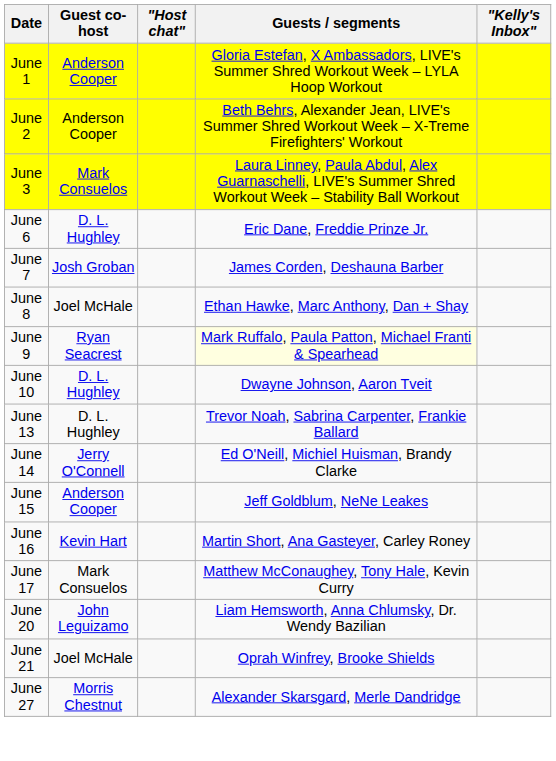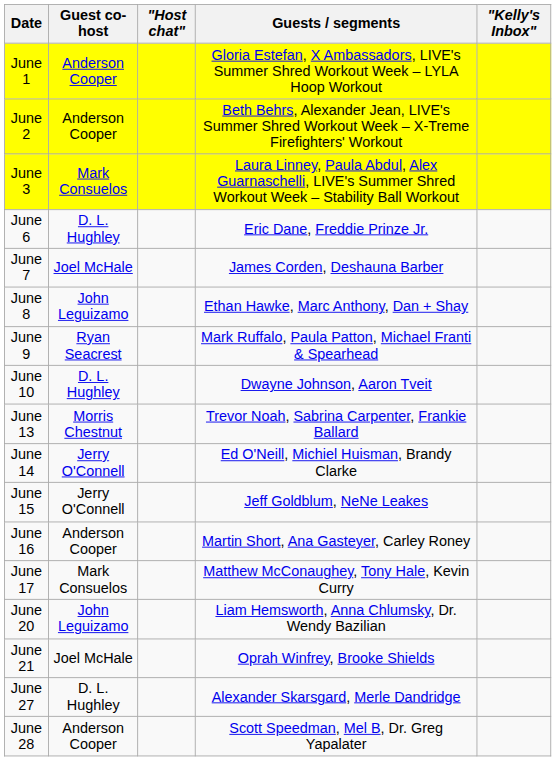 <table class="wikitable sortable" style="text-align:center;">
 <tr>
 <th>Date</th>
 <th>Guest co-host</th>
 <th><em>"Host chat"</em></th>
 <th>Guests / segments</th>
 <th><em>"Kelly's Inbox"</em></th>
 </tr>
 <tr style="background:yellow;">
 <td>June 1</td>
 <td><a href='#'>Anderson Cooper</a></td>
 <td></td>
 <td><a href='#'>Gloria Estefan</a>, <a href='#'>X Ambassadors</a>, LIVE's Summer Shred Workout Week – LYLA Hoop Workout</td>
 <td></td>
 </tr>
 <tr style="background:yellow;">
 <td>June 2</td>
 <td>Anderson Cooper</td>
 <td></td>
 <td><a href='#'>Beth Behrs</a>, Alexander Jean, LIVE's Summer Shred Workout Week – X-Treme Firefighters' Workout</td>
 <td></td>
 </tr>
 <tr style="background:yellow;">
 <td>June 3</td>
 <td><a href='#'>Mark Consuelos</a></td>
 <td></td>
 <td><a href='#'>Laura Linney</a>, <a href='#'>Paula Abdul</a>, <a href='#'>Alex Guarnaschelli</a>, LIVE's Summer Shred Workout Week – Stability Ball Workout</td>
 <td></td>
 </tr>
 <tr>
 <td>June 6</td>
 <td><a href='#'>D. L. Hughley</a></td>
 <td></td>
 <td><a href='#'>Eric Dane</a>, <a href='#'>Freddie Prinze Jr.</a></td>
 <td></td>
 </tr>
 <tr>
 <td>June 7</td>
-<td><a href='#'>Josh Groban</a></td>
+<td><a href='#'>Joel McHale</a></td>
 <td></td>
 <td><a href='#'>James Corden</a>, <a href='#'>Deshauna Barber</a></td>
 <td></td>
 </tr>
 <tr>
 <td>June 8</td>
-<td>Joel McHale</td>
+<td><a href='#'>John Leguizamo</a></td>
 <td></td>
 <td><a href='#'>Ethan Hawke</a>, <a href='#'>Marc Anthony</a>, <a href='#'>Dan + Shay</a></td>
 <td></td>
 </tr>
 <tr>
 <td>June 9</td>
 <td><a href='#'>Ryan Seacrest</a></td>
 <td></td>
-<td style="background: lightyellow;"><a href='#'>Mark Ruffalo</a>, <a href='#'>Paula Patton</a>, <a href='#'>Michael Franti & Spearhead</a></td>
+<td><a href='#'>Mark Ruffalo</a>, <a href='#'>Paula Patton</a>, <a href='#'>Michael Franti & Spearhead</a></td>
 <td></td>
 </tr>
 <tr>
 <td>June 10</td>
 <td><a href='#'>D. L. Hughley</a></td>
 <td></td>
 <td><a href='#'>Dwayne Johnson</a>, <a href='#'>Aaron Tveit</a></td>
 <td></td>
 </tr>
 <tr>
 <td>June 13</td>
-<td>D. L. Hughley</td>
+<td><a href='#'>Morris Chestnut</a></td>
 <td></td>
 <td><a href='#'>Trevor Noah</a>, <a href='#'>Sabrina Carpenter</a>, <a href='#'>Frankie Ballard</a></td>
 <td></td>
 </tr>
 <tr>
 <td>June 14</td>
 <td><a href='#'>Jerry O'Connell</a></td>
 <td></td>
 <td><a href='#'>Ed O'Neill</a>, <a href='#'>Michiel Huisman</a>, Brandy Clarke</td>
 <td></td>
 </tr>
 <tr>
 <td>June 15</td>
-<td><a href='#'>Anderson Cooper</a></td>
+<td>Jerry O'Connell</td>
 <td></td>
 <td><a href='#'>Jeff Goldblum</a>, <a href='#'>NeNe Leakes</a></td>
 <td></td>
 </tr>
 <tr>
 <td>June 16</td>
-<td><a href='#'>Kevin Hart</a></td>
+<td>Anderson Cooper</td>
 <td></td>
 <td><a href='#'>Martin Short</a>, <a href='#'>Ana Gasteyer</a>, Carley Roney</td>
 <td></td>
 </tr>
 <tr>
 <td>June 17</td>
 <td>Mark Consuelos</td>
 <td></td>
 <td><a href='#'>Matthew McConaughey</a>, <a href='#'>Tony Hale</a>, Kevin Curry</td>
 <td></td>
 </tr>
 <tr>
 <td>June 20</td>
 <td><a href='#'>John Leguizamo</a></td>
 <td></td>
 <td><a href='#'>Liam Hemsworth</a>, <a href='#'>Anna Chlumsky</a>, Dr. Wendy Bazilian</td>
 <td></td>
 </tr>
 <tr>
 <td>June 21</td>
 <td>Joel McHale</td>
 <td></td>
 <td><a href='#'>Oprah Winfrey</a>, <a href='#'>Brooke Shields</a></td>
 <td></td>
 </tr>
 <tr>
 <td>June 27</td>
-<td><a href='#'>Morris Chestnut</a></td>
+<td>D. L. Hughley</td>
 <td></td>
 <td><a href='#'>Alexander Skarsgard</a>, <a href='#'>Merle Dandridge</a></td>
 <td></td>
 </tr>
+<tr>
+<td>June 28</td>
+<td>Anderson Cooper</td>
+<td></td>
+<td><a href='#'>Scott Speedman</a>, <a href='#'>Mel B</a>, Dr. Greg Yapalater</td>
+<td></td>
+</tr>
 </table>
